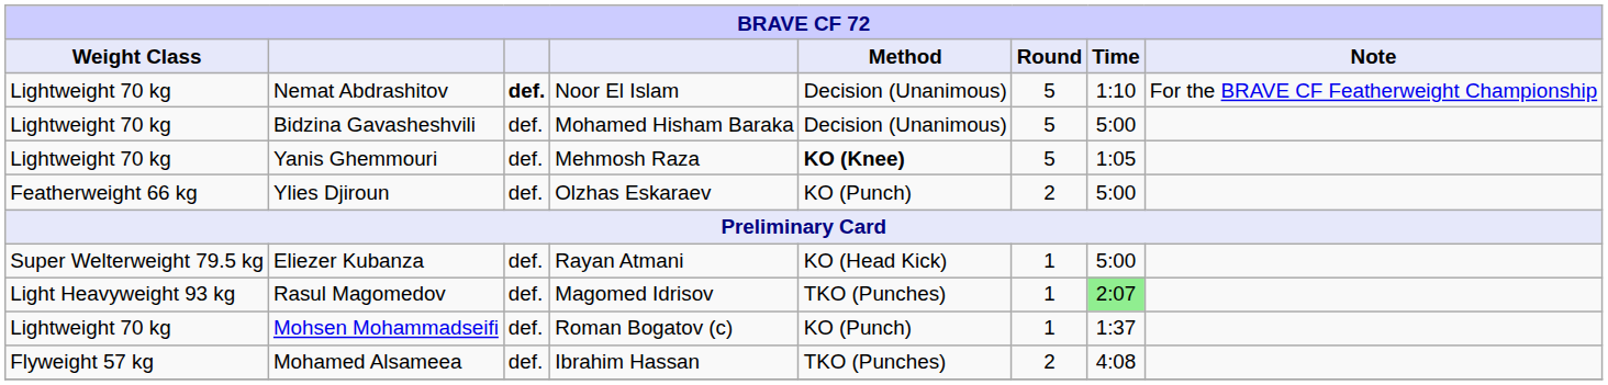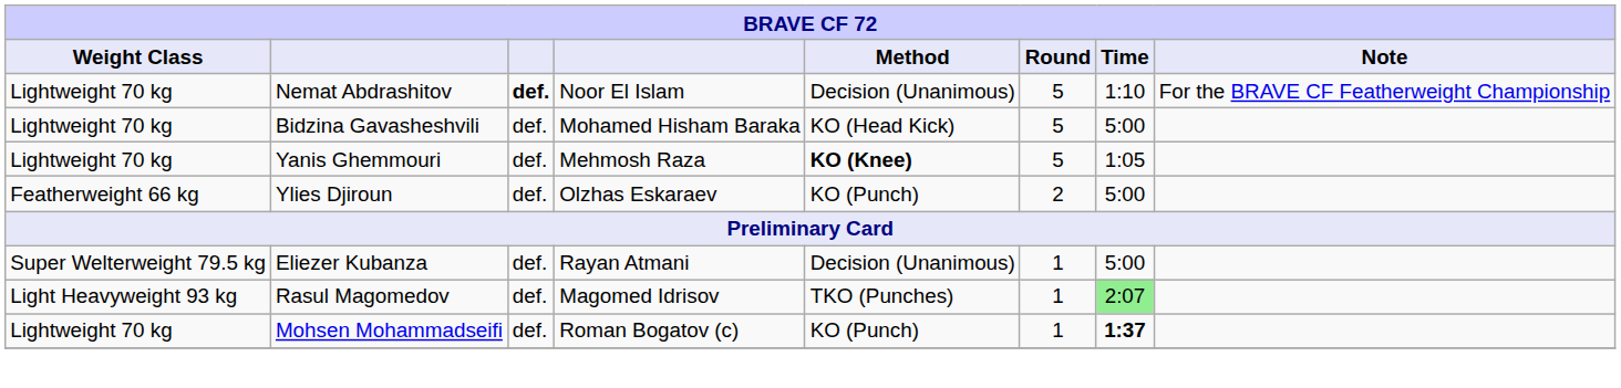 <table class="wikitable" style="font-size: 80%;">
 <tr>
 <th colspan="8" style="background-color: #ccf; color: #000080; text-align: center;"><strong>BRAVE CF 72</strong></th>
 </tr>
 <tr>
 <th colspan="1" style="background-color: #E6E8FA; color: #000000; text-align: center;">Weight Class</th>
 <th colspan="1" style="background-color: #E6E8FA; color: #000000; text-align: center;"></th>
 <th colspan="1" style="background-color: #E6E8FA; color: #000000; text-align: center;"></th>
 <th colspan="1" style="background-color: #E6E8FA; color: #000000; text-align: center;"></th>
 <th colspan="1" style="background-color: #E6E8FA; color: #000000; text-align: center;">Method</th>
 <th colspan="1" style="background-color: #E6E8FA; color: #000000; text-align: center;">Round</th>
 <th colspan="1" style="background-color: #E6E8FA; color: #000000; text-align: center;">Time</th>
 <th colspan="1" style="background-color: #E6E8FA; color: #000000; text-align: center;">Note</th>
 </tr>
 <tr>
 <td>Lightweight 70 kg</td>
 <td> Nemat Abdrashitov</td>
 <td><strong>def.</strong></td>
 <td> Noor El Islam</td>
 <td>Decision (Unanimous)</td>
 <td align=center>5</td>
 <td align=center>1:10</td>
 <td>For the <a href='#'>BRAVE CF Featherweight Championship</a></td>
 </tr>
 <tr>
 <td>Lightweight 70 kg</td>
 <td> Bidzina Gavasheshvili</td>
 <td>def.</td>
 <td> Mohamed Hisham Baraka</td>
-<td>Decision (Unanimous)</td>
+<td>KO (Head Kick)</td>
 <td align=center>5</td>
 <td align=center>5:00</td>
 <td></td>
 </tr>
 <tr>
 <td>Lightweight 70 kg</td>
 <td> Yanis Ghemmouri</td>
 <td>def.</td>
 <td> Mehmosh Raza</td>
 <td><strong>KO (Knee)</strong></td>
 <td align=center>5</td>
 <td align=center>1:05</td>
 <td></td>
 </tr>
 <tr>
 <td>Featherweight 66 kg</td>
 <td> Ylies Djiroun</td>
 <td>def.</td>
 <td> Olzhas Eskaraev</td>
 <td>KO (Punch)</td>
 <td align=center>2</td>
 <td align=center>5:00</td>
 <td></td>
 </tr>
 <tr>
 <th colspan="8" style="background-color: #E6E8FA; color: #000080; text-align: center;"><strong>Preliminary Card</strong></th>
 </tr>
 <tr>
 <td>Super Welterweight 79.5 kg</td>
 <td> Eliezer Kubanza</td>
 <td>def.</td>
 <td> Rayan Atmani</td>
-<td>KO (Head Kick)</td>
+<td>Decision (Unanimous)</td>
 <td align=center>1</td>
 <td align=center>5:00</td>
 <td></td>
 </tr>
 <tr>
 <td>Light Heavyweight 93 kg</td>
 <td> Rasul Magomedov</td>
 <td>def.</td>
 <td> Magomed Idrisov</td>
 <td>TKO (Punches)</td>
 <td align=center>1</td>
 <td align=center style="background: lightgreen;">2:07</td>
 <td></td>
 </tr>
 <tr>
 <td>Lightweight 70 kg</td>
 <td> <a href='#'>Mohsen Mohammadseifi</a></td>
 <td>def.</td>
 <td> Roman Bogatov (c)</td>
 <td>KO (Punch)</td>
 <td align=center>1</td>
-<td align=center>1:37</td>
-<td></td>
-</tr>
-<tr>
-<td>Flyweight 57 kg</td>
-<td> Mohamed Alsameea</td>
-<td>def.</td>
-<td> Ibrahim Hassan</td>
-<td>TKO (Punches)</td>
-<td align=center>2</td>
-<td align=center>4:08</td>
+<td align=center><strong>1:37</strong></td>
 <td></td>
 </tr>
 <tr>
 </tr>
 </table>
